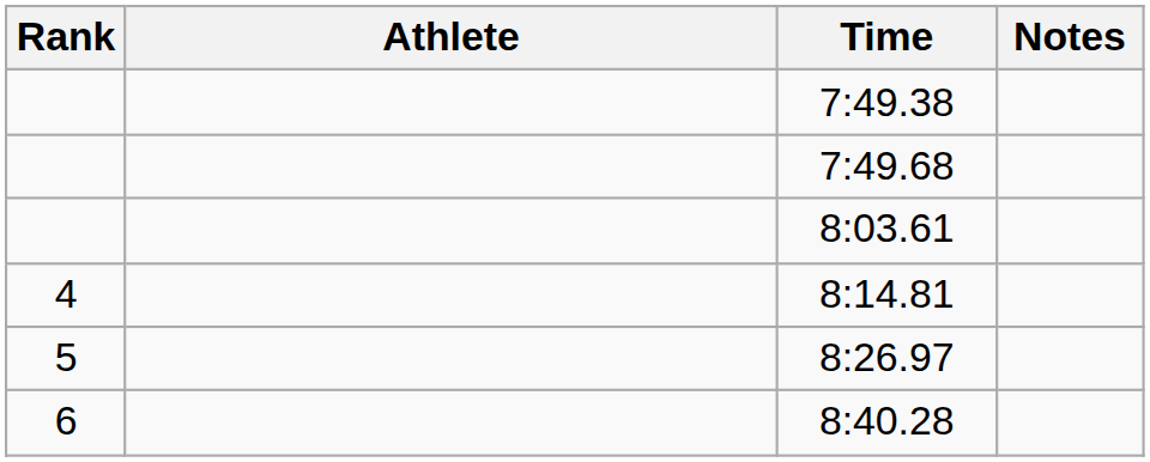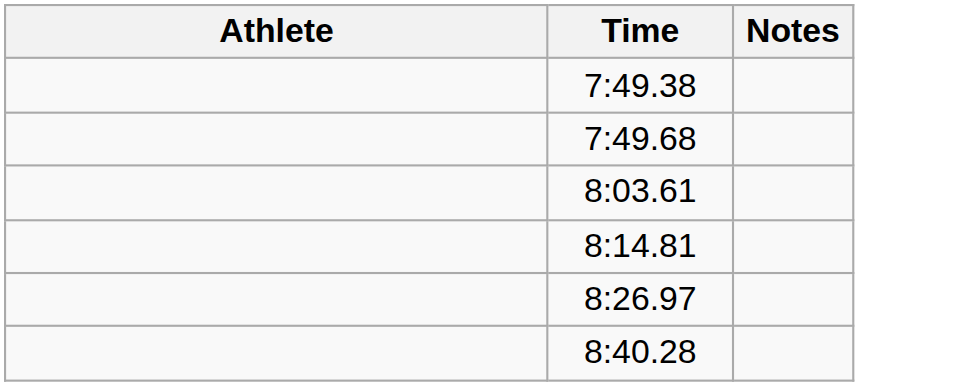 <table class="wikitable sortable" style="text-align:center;">
 <tr>
-<th width=40>Rank</th>
 <th width=250>Athlete</th>
 <th width=80>Time</th>
 <th width=50>Notes</th>
 </tr>
 <tr>
-<td></td>
 <td align=left></td>
 <td>7:49.38</td>
 <td></td>
 </tr>
 <tr>
-<td></td>
 <td align=left></td>
 <td>7:49.68</td>
 <td></td>
 </tr>
 <tr>
-<td></td>
 <td align=left></td>
 <td>8:03.61</td>
 <td></td>
 </tr>
 <tr>
-<td>4</td>
 <td align=left></td>
 <td>8:14.81</td>
 <td></td>
 </tr>
 <tr>
-<td>5</td>
 <td align=left></td>
 <td>8:26.97</td>
 <td></td>
 </tr>
 <tr>
-<td>6</td>
 <td align=left></td>
 <td>8:40.28</td>
 <td></td>
 </tr>
 </table>
